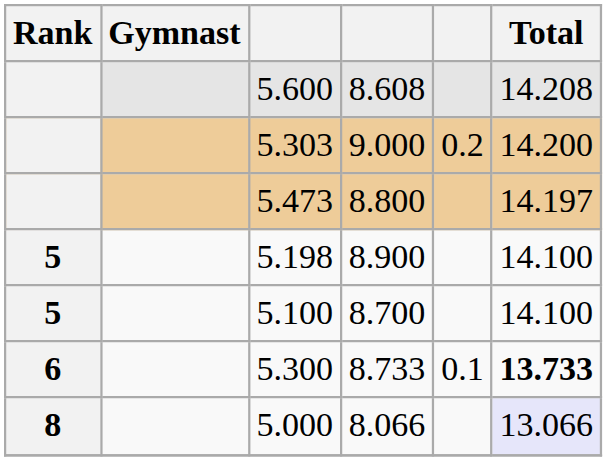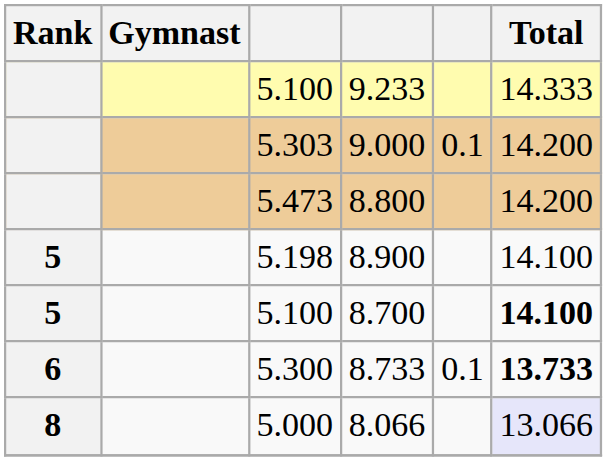 <table class="wikitable sortable" style="text-align:center; font-size:95%">
 <tr>
 <th scope=col>Rank</th>
 <th scope=col>Gymnast</th>
 <th scope=col></th>
 <th scope=col></th>
 <th scope=col></th>
 <th scope=col>Total</th>
 </tr>
-<tr bgcolor=e5e5e5>
+<tr bgcolor=fffcaf>
 <th scope=row></th>
 <td align=left></td>
-<td>5.600</td>
-<td>8.608</td>
+<td>5.100</td>
+<td>9.233</td>
 <td></td>
-<td>14.208</td>
+<td>14.333</td>
 </tr>
 <tr bgcolor=eecc99>
 <th scope=row></th>
 <td align=left></td>
 <td>5.303</td>
 <td>9.000</td>
-<td>0.2</td>
+<td>0.1</td>
 <td>14.200</td>
 </tr>
 <tr bgcolor=eecc99>
 <th scope=row></th>
 <td align=left></td>
 <td>5.473</td>
 <td>8.800</td>
 <td></td>
-<td>14.197</td>
+<td>14.200</td>
 </tr>
 <tr>
 <th scope=row>5</th>
 <td align=left></td>
 <td>5.198</td>
 <td>8.900</td>
 <td></td>
 <td>14.100</td>
 </tr>
 <tr>
 <th scope=row>5</th>
 <td align=left></td>
 <td>5.100</td>
 <td>8.700</td>
 <td></td>
-<td>14.100</td>
+<td><strong>14.100</strong></td>
 </tr>
 <tr>
 <th scope=row>6</th>
 <td align=left></td>
 <td>5.300</td>
 <td>8.733</td>
 <td>0.1</td>
 <td><strong>13.733</strong></td>
 </tr>
 <tr>
 <th scope=row>8</th>
 <td align=left></td>
 <td>5.000</td>
 <td>8.066</td>
 <td></td>
 <td style="background: lavender;">13.066</td>
 </tr>
 <tr>
 </tr>
 </table>
